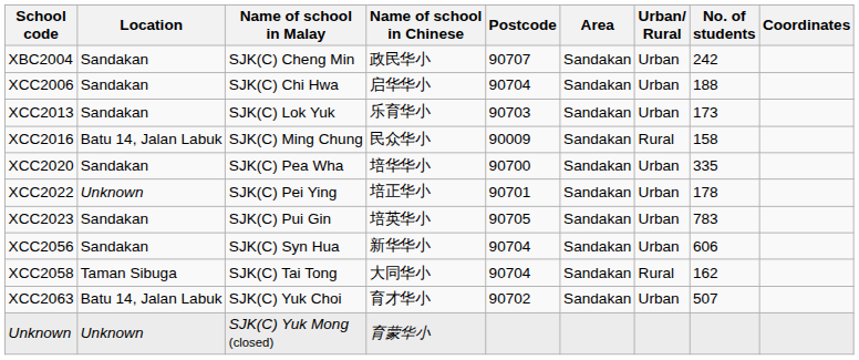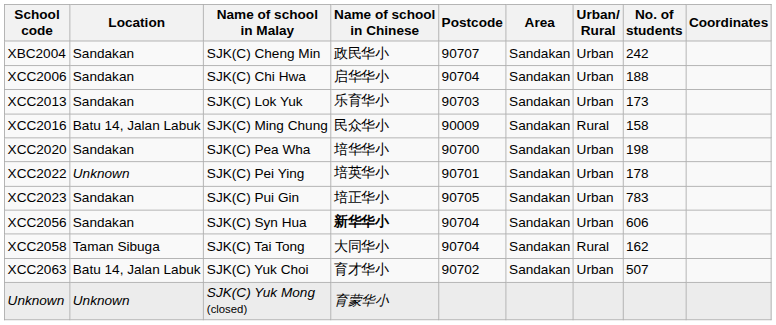 <table class="wikitable sortable">
 <tr>
 <th>School<br>code</th>
 <th>Location</th>
 <th>Name of school<br>in Malay</th>
 <th>Name of school<br>in Chinese</th>
 <th>Postcode</th>
 <th>Area</th>
 <th>Urban/<br>Rural</th>
 <th>No. of<br>students</th>
 <th>Coordinates</th>
 </tr>
 <tr>
 <td>XBC2004</td>
 <td>Sandakan</td>
 <td>SJK(C) Cheng Min</td>
 <td>政民华小</td>
 <td>90707</td>
 <td>Sandakan</td>
 <td>Urban</td>
 <td>242</td>
 <td></td>
 </tr>
 <tr>
 <td>XCC2006</td>
 <td>Sandakan</td>
 <td>SJK(C) Chi Hwa</td>
 <td>启华华小</td>
 <td>90704</td>
 <td>Sandakan</td>
 <td>Urban</td>
 <td>188</td>
 <td></td>
 </tr>
 <tr>
 <td>XCC2013</td>
 <td>Sandakan</td>
 <td>SJK(C) Lok Yuk</td>
 <td>乐育华小</td>
 <td>90703</td>
 <td>Sandakan</td>
 <td>Urban</td>
 <td>173</td>
 <td></td>
 </tr>
 <tr>
 <td>XCC2016</td>
 <td>Batu 14, Jalan Labuk</td>
 <td>SJK(C) Ming Chung</td>
 <td>民众华小</td>
 <td>90009</td>
 <td>Sandakan</td>
 <td>Rural</td>
 <td>158</td>
 <td></td>
 </tr>
 <tr>
 <td>XCC2020</td>
 <td>Sandakan</td>
 <td>SJK(C) Pea Wha</td>
 <td>培华华小</td>
 <td>90700</td>
 <td>Sandakan</td>
 <td>Urban</td>
-<td>335</td>
+<td>198</td>
 <td></td>
 </tr>
 <tr>
 <td>XCC2022</td>
 <td><em>Unknown</em></td>
 <td>SJK(C) Pei Ying</td>
-<td>培正华小</td>
+<td>培英华小</td>
 <td>90701</td>
 <td>Sandakan</td>
 <td>Urban</td>
 <td>178</td>
 <td></td>
 </tr>
 <tr>
 <td>XCC2023</td>
 <td>Sandakan</td>
 <td>SJK(C) Pui Gin</td>
-<td>培英华小</td>
+<td>培正华小</td>
 <td>90705</td>
 <td>Sandakan</td>
 <td>Urban</td>
 <td>783</td>
 <td></td>
 </tr>
 <tr>
 <td>XCC2056</td>
 <td>Sandakan</td>
 <td>SJK(C) Syn Hua</td>
-<td>新华华小</td>
+<td><strong>新华华小</strong></td>
 <td>90704</td>
 <td>Sandakan</td>
 <td>Urban</td>
 <td>606</td>
 <td></td>
 </tr>
 <tr>
 <td>XCC2058</td>
 <td>Taman Sibuga</td>
 <td>SJK(C) Tai Tong</td>
 <td>大同华小</td>
 <td>90704</td>
 <td>Sandakan</td>
 <td>Rural</td>
 <td>162</td>
 <td></td>
 </tr>
 <tr>
 <td>XCC2063</td>
 <td>Batu 14, Jalan Labuk</td>
 <td>SJK(C) Yuk Choi</td>
 <td>育才华小</td>
 <td>90702</td>
 <td>Sandakan</td>
 <td>Urban</td>
 <td>507</td>
 <td></td>
 </tr>
 <tr bgcolor="#ECECEC">
 <td><em>Unknown</em></td>
 <td><em>Unknown</em></td>
 <td><em>SJK(C) Yuk Mong</em><br><small>(closed)</small></td>
 <td><em>育蒙华小</em></td>
 <td></td>
 <td></td>
 <td></td>
 <td></td>
 <td></td>
 </tr>
 </table>
